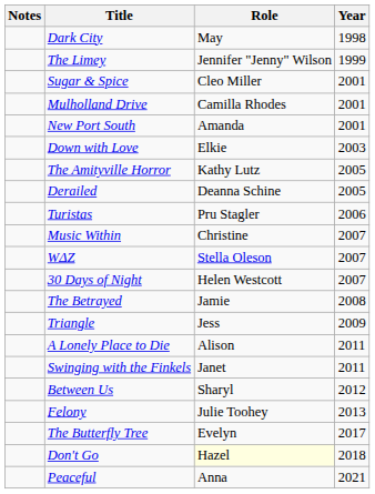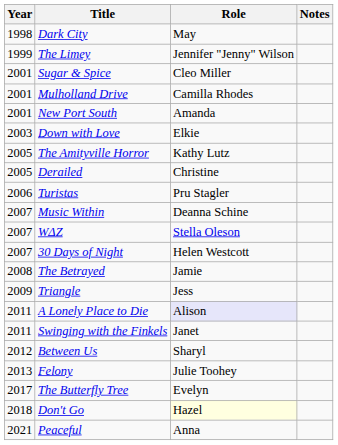 <table class="wikitable sortable">
 <tr>
-<th class="unsortable">Notes</th>
+<th>Year</th>
 <th>Title</th>
 <th>Role</th>
-<th>Year</th>
+<th class="unsortable">Notes</th>
 </tr>
 <tr>
-<td></td>
+<td>1998</td>
 <td><em><a href='#'>Dark City</a></em></td>
 <td>May</td>
-<td>1998</td>
+<td></td>
 </tr>
 <tr>
-<td></td>
+<td>1999</td>
 <td data-sort-value="Limey, The"><em><a href='#'>The Limey</a></em></td>
 <td>Jennifer "Jenny" Wilson</td>
-<td>1999</td>
+<td></td>
 </tr>
 <tr>
-<td></td>
+<td>2001</td>
 <td><em><a href='#'>Sugar & Spice</a></em></td>
 <td>Cleo Miller</td>
-<td>2001</td>
+<td></td>
 </tr>
 <tr>
-<td></td>
+<td>2001</td>
 <td><em><a href='#'>Mulholland Drive</a></em></td>
 <td>Camilla Rhodes</td>
-<td>2001</td>
+<td></td>
 </tr>
 <tr>
-<td></td>
+<td>2001</td>
 <td><em><a href='#'>New Port South</a></em></td>
 <td>Amanda</td>
-<td>2001</td>
+<td></td>
 </tr>
 <tr>
-<td></td>
+<td>2003</td>
 <td><em><a href='#'>Down with Love</a></em></td>
 <td>Elkie</td>
-<td>2003</td>
+<td></td>
 </tr>
 <tr>
-<td></td>
+<td>2005</td>
 <td data-sort-value="Amityville Horror, The"><em><a href='#'>The Amityville Horror</a></em></td>
 <td>Kathy Lutz</td>
-<td>2005</td>
+<td></td>
 </tr>
 <tr>
+<td>2005</td>
+<td><em><a href='#'>Derailed</a></em></td>
+<td>Christine</td>
 <td></td>
-<td><em><a href='#'>Derailed</a></em></td>
-<td>Deanna Schine</td>
-<td>2005</td>
 </tr>
 <tr>
-<td></td>
+<td>2006</td>
 <td><em><a href='#'>Turistas</a></em></td>
 <td>Pru Stagler</td>
-<td>2006</td>
+<td></td>
 </tr>
 <tr>
+<td>2007</td>
+<td><em><a href='#'>Music Within</a></em></td>
+<td>Deanna Schine</td>
 <td></td>
-<td><em><a href='#'>Music Within</a></em></td>
-<td>Christine</td>
-<td>2007</td>
 </tr>
 <tr>
-<td></td>
+<td>2007</td>
 <td><em><a href='#'>WΔZ</a></em></td>
 <td><a href='#'>Stella Oleson</a></td>
-<td>2007</td>
+<td></td>
 </tr>
 <tr>
-<td></td>
+<td>2007</td>
 <td><em><a href='#'>30 Days of Night</a></em></td>
 <td>Helen Westcott</td>
-<td>2007</td>
+<td></td>
 </tr>
 <tr>
-<td></td>
+<td>2008</td>
 <td data-sort-value="Betrayed, The"><em><a href='#'>The Betrayed</a></em></td>
 <td>Jamie</td>
-<td>2008</td>
+<td></td>
 </tr>
 <tr>
-<td></td>
+<td>2009</td>
 <td><em><a href='#'>Triangle</a></em></td>
 <td>Jess</td>
-<td>2009</td>
+<td></td>
 </tr>
 <tr>
+<td>2011</td>
+<td data-sort-value="Lonely Place to Die, A"><em><a href='#'>A Lonely Place to Die</a></em></td>
+<td style="background: lavender;">Alison</td>
 <td></td>
-<td data-sort-value="Lonely Place to Die, A"><em><a href='#'>A Lonely Place to Die</a></em></td>
-<td>Alison</td>
-<td>2011</td>
 </tr>
 <tr>
-<td></td>
+<td>2011</td>
 <td><em><a href='#'>Swinging with the Finkels</a></em></td>
 <td>Janet</td>
-<td>2011</td>
+<td></td>
 </tr>
 <tr>
-<td></td>
+<td>2012</td>
 <td><em><a href='#'>Between Us</a></em></td>
 <td>Sharyl</td>
-<td>2012</td>
+<td></td>
 </tr>
 <tr>
-<td></td>
+<td>2013</td>
 <td><em><a href='#'>Felony</a></em></td>
 <td>Julie Toohey</td>
-<td>2013</td>
+<td></td>
 </tr>
 <tr>
-<td></td>
+<td>2017</td>
 <td data-sort-value="Butterfly Tree, The"><em><a href='#'>The Butterfly Tree</a></em></td>
 <td>Evelyn</td>
-<td>2017</td>
+<td></td>
 </tr>
 <tr>
-<td></td>
+<td>2018</td>
 <td><em><a href='#'>Don't Go</a></em></td>
 <td style="background: lightyellow;">Hazel</td>
-<td>2018</td>
+<td></td>
 </tr>
 <tr>
-<td></td>
+<td>2021</td>
 <td><em><a href='#'>Peaceful</a></em></td>
 <td>Anna</td>
-<td>2021</td>
+<td></td>
 </tr>
 </table>
